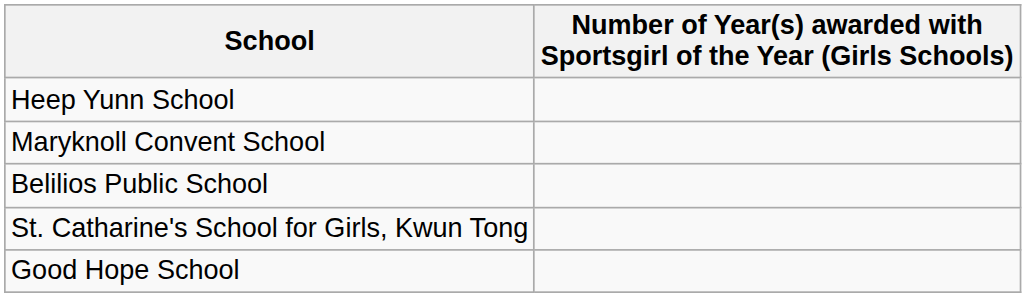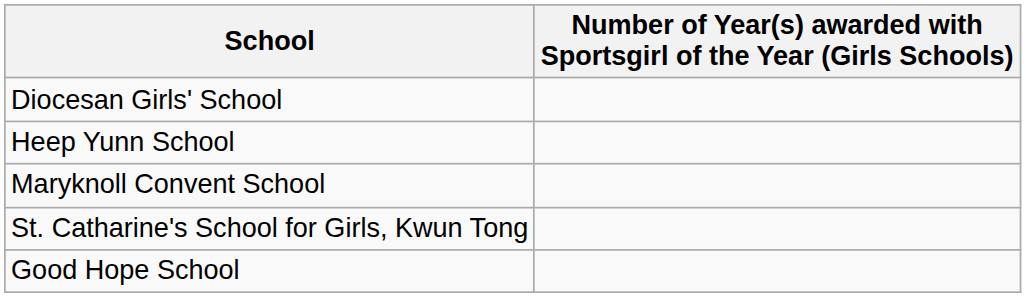 <table class="wikitable">
 <tr>
 <th>School</th>
 <th>Number of Year(s) awarded with<br>Sportsgirl of the Year (Girls Schools)</th>
+</tr>
+<tr>
+<td>Diocesan Girls' School</td>
+<td></td>
 </tr>
 <tr>
 <td>Heep Yunn School</td>
 <td></td>
 </tr>
 <tr>
 <td>Maryknoll Convent School</td>
-<td></td>
-</tr>
-<tr>
-<td>Belilios Public School</td>
 <td></td>
 </tr>
 <tr>
 <td>St. Catharine's School for Girls, Kwun Tong</td>
 <td></td>
 </tr>
 <tr>
 <td>Good Hope School</td>
 <td></td>
 </tr>
 </table>
